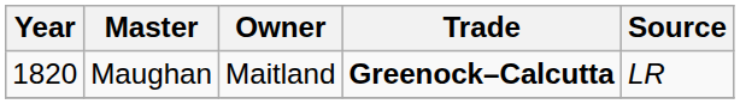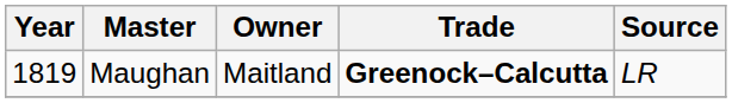 <table class=" wikitable">
 <tr>
 <th>Year</th>
 <th>Master</th>
 <th>Owner</th>
 <th>Trade</th>
 <th>Source</th>
 </tr>
 <tr>
-<td>1820</td>
+<td>1819</td>
 <td>Maughan</td>
 <td>Maitland</td>
 <td><strong>Greenock–Calcutta</strong></td>
 <td><em>LR</em></td>
 </tr>
 <tr>
 </tr>
 </table>
